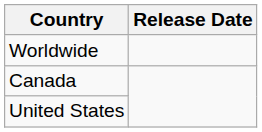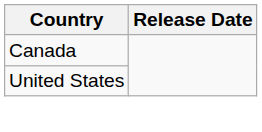 <table class="wikitable">
 <tr>
 <th>Country</th>
 <th>Release Date</th>
-</tr>
-<tr>
-<td>Worldwide</td>
-<td></td>
 </tr>
 <tr>
 <td>Canada</td>
 <td rowspan="2"></td>
 </tr>
 <tr>
 <td>United States</td>
 </tr>
 </table>
